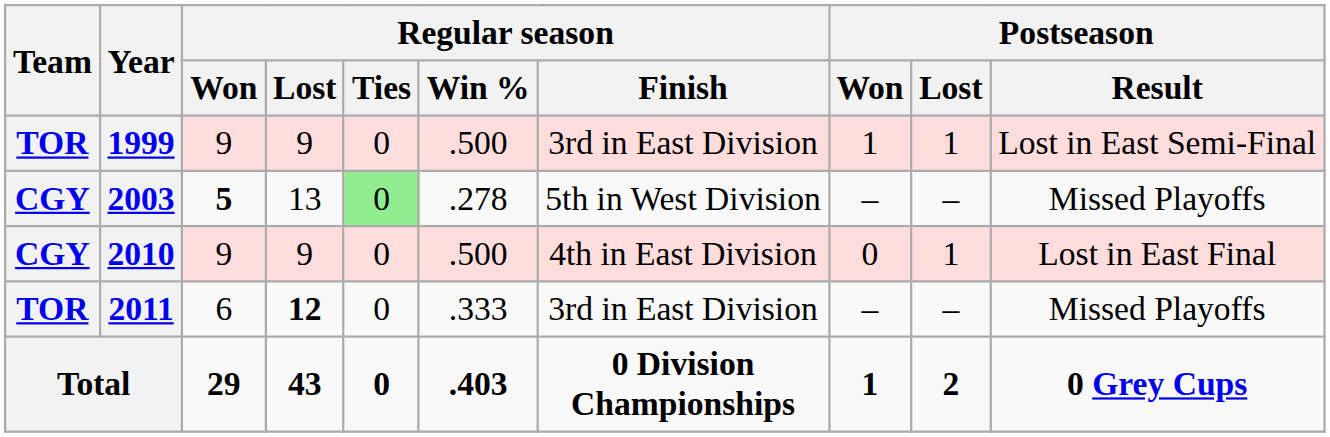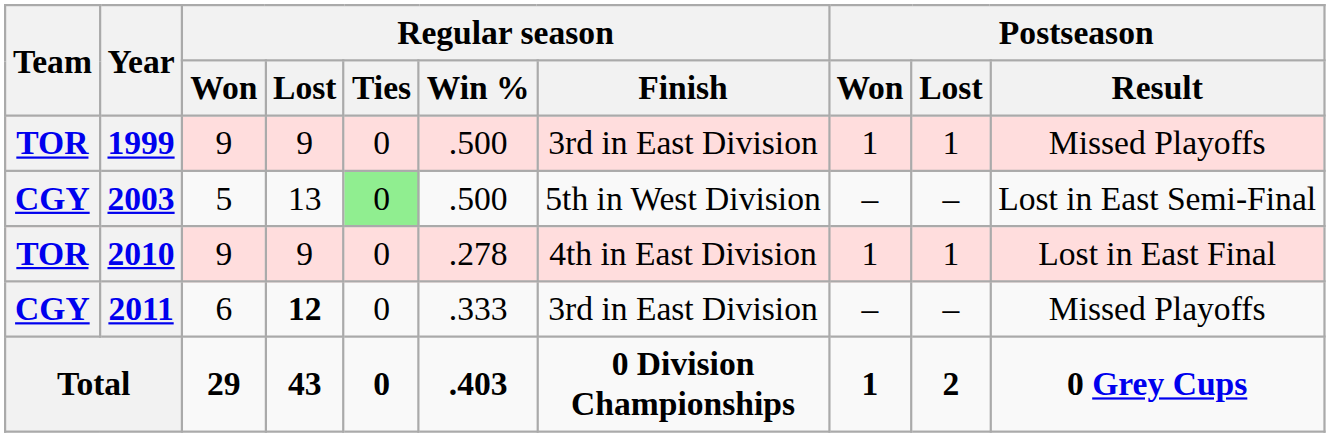 <table class="wikitable" style="font-size: 95%; text-align:center;">
 <tr>
 <th rowspan="2">Team</th>
 <th rowspan="2">Year</th>
 <th colspan="5">Regular season</th>
 <th colspan="4">Postseason</th>
 </tr>
 <tr>
 <th>Won</th>
 <th>Lost</th>
 <th>Ties</th>
 <th>Win %</th>
 <th>Finish</th>
 <th>Won</th>
 <th>Lost</th>
 <th>Result</th>
 </tr>
 <tr ! style="background:#fdd;">
 <th><a href='#'>TOR</a></th>
 <th><a href='#'>1999</a></th>
 <td>9</td>
 <td>9</td>
 <td>0</td>
 <td>.500</td>
 <td>3rd in East Division</td>
 <td>1</td>
 <td>1</td>
-<td>Lost in East Semi-Final</td>
+<td>Missed Playoffs</td>
 </tr>
 <tr>
 <th><a href='#'>CGY</a></th>
 <th><a href='#'>2003</a></th>
-<td><strong>5</strong></td>
+<td>5</td>
 <td>13</td>
 <td style="background: lightgreen;">0</td>
-<td>.278</td>
+<td>.500</td>
 <td>5th in West Division</td>
 <td>–</td>
 <td>–</td>
-<td>Missed Playoffs</td>
+<td>Lost in East Semi-Final</td>
 </tr>
 <tr ! style="background:#fdd;">
-<th><a href='#'>CGY</a></th>
+<th><a href='#'>TOR</a></th>
 <th><a href='#'>2010</a></th>
 <td>9</td>
 <td>9</td>
 <td>0</td>
-<td>.500</td>
+<td>.278</td>
 <td>4th in East Division</td>
-<td>0</td>
+<td>1</td>
 <td>1</td>
 <td>Lost in East Final</td>
 </tr>
 <tr>
-<th><a href='#'>TOR</a></th>
+<th><a href='#'>CGY</a></th>
 <th><a href='#'>2011</a></th>
 <td>6</td>
 <td><strong>12</strong></td>
 <td>0</td>
 <td>.333</td>
 <td>3rd in East Division</td>
 <td>–</td>
 <td>–</td>
 <td>Missed Playoffs</td>
 </tr>
 <tr>
 <th colspan="2"><strong>Total</strong></th>
 <td><strong>29</strong></td>
 <td><strong>43</strong></td>
 <td><strong>0</strong></td>
 <td><strong>.403</strong></td>
 <td><strong>0 Division<br>Championships</strong></td>
 <td><strong>1</strong></td>
 <td><strong>2</strong></td>
 <td><strong>0 <a href='#'>Grey Cups</a></strong></td>
 </tr>
 </table>
